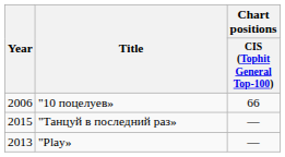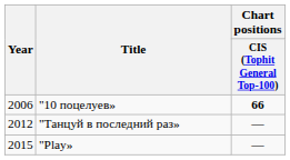 <table class="wikitable" style=text-align:center;>
 <tr>
 <th rowspan=2>Year</th>
 <th rowspan=2 width="240">Title</th>
 <th colspan=7>Chart positions</th>
 </tr>
 <tr>
 <th style="width:3em;font-size:85%">CIS (<a href='#'>Tophit</a> <a href='#'>General Top-100</a>)</th>
 </tr>
 <tr>
 <td align=center>2006</td>
 <td align=left>"10 поцелуев»</td>
-<td>66</td>
+<td><strong>66</strong></td>
 </tr>
 <tr>
-<td align=center>2015</td>
+<td align=center>2012</td>
 <td align=left>"Танцуй в последний раз»</td>
 <td>—</td>
 </tr>
 <tr>
-<td align=center>2013</td>
+<td align=center>2015</td>
 <td align=left>"Play»</td>
 <td>—</td>
 </tr>
 </table>
